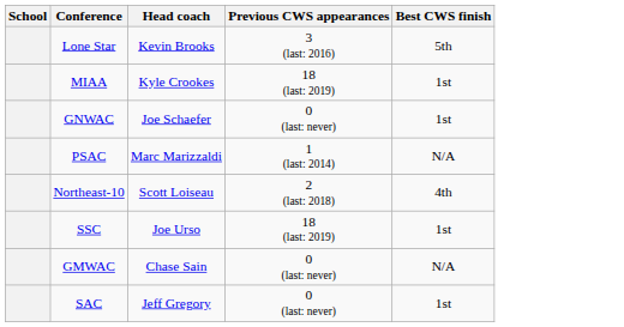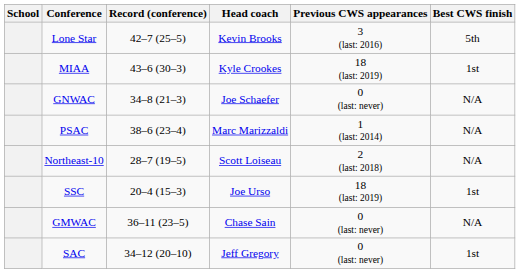 <table class="wikitable" style=text-align:center>
 <tr>
 <th>School</th>
 <th>Conference</th>
+<th>Record (conference)</th>
 <th>Head coach</th>
 <th>Previous CWS appearances</th>
 <th>Best CWS finish</th>
 </tr>
 <tr>
 <th scope="row" style="text-align:center"></th>
 <td><a href='#'>Lone Star</a></td>
+<td>42–7 (25–5)</td>
 <td><a href='#'>Kevin Brooks</a></td>
 <td>3<br><small>(last: 2016)</small></td>
 <td>5th</td>
 </tr>
 <tr>
 <th scope="row" style="text-align:center"></th>
 <td><a href='#'>MIAA</a></td>
+<td>43–6 (30–3)</td>
 <td><a href='#'>Kyle Crookes</a></td>
 <td>18<br><small>(last: 2019)</small></td>
 <td>1st</td>
 </tr>
 <tr>
 <th scope="row" style="text-align:center"></th>
 <td><a href='#'>GNWAC</a></td>
+<td>34–8 (21–3)</td>
 <td><a href='#'>Joe Schaefer</a></td>
 <td>0<br><small>(last: never)</small></td>
-<td>1st</td>
+<td>N/A</td>
 </tr>
 <tr>
 <th scope="row" style="text-align:center"></th>
 <td><a href='#'>PSAC</a></td>
+<td>38–6 (23–4)</td>
 <td><a href='#'>Marc Marizzaldi</a></td>
 <td>1<br><small>(last: 2014)</small></td>
 <td>N/A</td>
 </tr>
 <tr>
 <th scope="row" style="text-align:center"></th>
 <td><a href='#'>Northeast-10</a></td>
+<td>28–7 (19–5)</td>
 <td><a href='#'>Scott Loiseau</a></td>
 <td>2<br><small>(last: 2018)</small></td>
-<td>4th</td>
+<td>N/A</td>
 </tr>
 <tr>
 <th scope="row" style="text-align:center"></th>
 <td><a href='#'>SSC</a></td>
+<td>20–4 (15–3)</td>
 <td><a href='#'>Joe Urso</a></td>
 <td>18<br><small>(last: 2019)</small></td>
 <td>1st</td>
 </tr>
 <tr>
 <th scope="row" style="text-align:center"></th>
 <td><a href='#'>GMWAC</a></td>
+<td>36–11 (23–5)</td>
 <td><a href='#'>Chase Sain</a></td>
 <td>0<br><small>(last: never)</small></td>
 <td>N/A</td>
 </tr>
 <tr>
 <th scope="row" style="text-align:center"></th>
 <td><a href='#'>SAC</a></td>
+<td>34–12 (20–10)</td>
 <td><a href='#'>Jeff Gregory</a></td>
 <td>0<br><small>(last: never)</small></td>
 <td>1st</td>
 </tr>
 </table>
